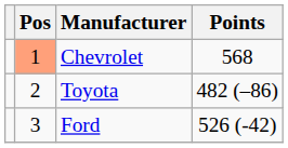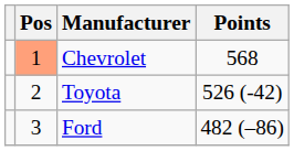 <table class="wikitable" style="font-size: 95%;">
 <tr>
 <th></th>
 <th>Pos</th>
 <th>Manufacturer</th>
 <th>Points</th>
 </tr>
 <tr>
 <td align="left"></td>
 <td style="background: lightsalmon; text-align:center;">1</td>
 <td><a href='#'>Chevrolet</a></td>
 <td style="text-align:center;">568</td>
 </tr>
 <tr>
 <td align="left"></td>
 <td style="text-align:center;">2</td>
 <td><a href='#'>Toyota</a></td>
-<td style="text-align:center;">482 (–86)</td>
+<td style="text-align:center;">526 (-42)</td>
 </tr>
 <tr>
 <td align="left"></td>
 <td style="text-align:center;">3</td>
 <td><a href='#'>Ford</a></td>
-<td style="text-align:center;">526 (-42)</td>
+<td style="text-align:center;">482 (–86)</td>
 </tr>
 <tr class="sortbottom">
 </tr>
 </table>
